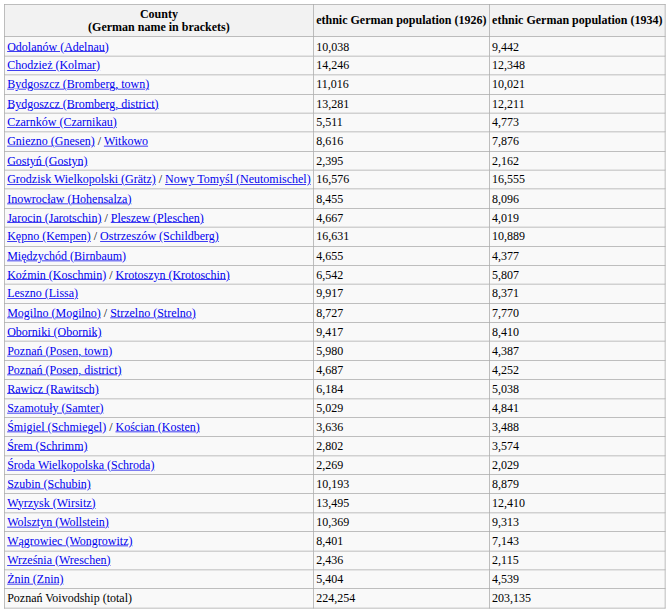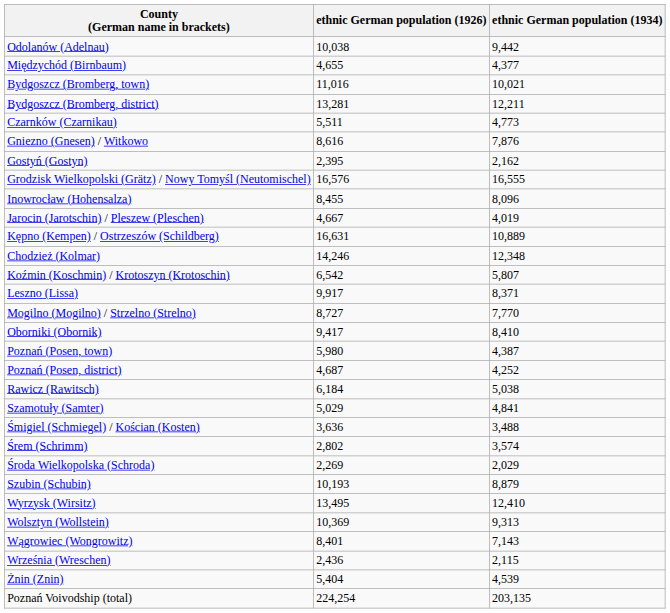 <table class="wikitable">
 <tr style="width:80px">
 <th>County<br>(German name in brackets)</th>
 <th>ethnic German population (1926)</th>
 <th>ethnic German population (1934)</th>
 </tr>
 <tr>
 <td><a href='#'>Odolanów (Adelnau)</a></td>
 <td>10,038</td>
 <td>9,442</td>
 </tr>
 <tr>
-<td><a href='#'>Chodzież (Kolmar)</a></td>
-<td>14,246</td>
-<td>12,348</td>
+<td><a href='#'>Międzychód (Birnbaum)</a></td>
+<td>4,655</td>
+<td>4,377</td>
 </tr>
 <tr>
 <td><a href='#'> Bydgoszcz (Bromberg, town)</a></td>
 <td>11,016</td>
 <td>10,021</td>
 </tr>
 <tr>
 <td><a href='#'> Bydgoszcz (Bromberg, district)</a></td>
 <td>13,281</td>
 <td>12,211</td>
 </tr>
 <tr>
 <td><a href='#'>Czarnków (Czarnikau)</a></td>
 <td>5,511</td>
 <td>4,773</td>
 </tr>
 <tr>
 <td><a href='#'> Gniezno (Gnesen)</a> / <a href='#'>Witkowo</a></td>
 <td>8,616</td>
 <td>7,876</td>
 </tr>
 <tr>
 <td><a href='#'> Gostyń (Gostyn)</a></td>
 <td>2,395</td>
 <td>2,162</td>
 </tr>
 <tr>
 <td><a href='#'>Grodzisk Wielkopolski (Grätz)</a> / <a href='#'>Nowy Tomyśl (Neutomischel)</a></td>
 <td>16,576</td>
 <td>16,555</td>
 </tr>
 <tr>
 <td><a href='#'>Inowrocław (Hohensalza)</a></td>
 <td>8,455</td>
 <td>8,096</td>
 </tr>
 <tr>
 <td><a href='#'> Jarocin (Jarotschin)</a> / <a href='#'>Pleszew (Pleschen)</a></td>
 <td>4,667</td>
 <td>4,019</td>
 </tr>
 <tr>
 <td><a href='#'> Kępno (Kempen)</a> / <a href='#'>Ostrzeszów (Schildberg)</a></td>
 <td>16,631</td>
 <td>10,889</td>
 </tr>
 <tr>
-<td><a href='#'>Międzychód (Birnbaum)</a></td>
-<td>4,655</td>
-<td>4,377</td>
+<td><a href='#'>Chodzież (Kolmar)</a></td>
+<td>14,246</td>
+<td>12,348</td>
 </tr>
 <tr>
 <td><a href='#'>Koźmin (Koschmin)</a> / <a href='#'>Krotoszyn (Krotoschin)</a></td>
 <td>6,542</td>
 <td>5,807</td>
 </tr>
 <tr>
 <td><a href='#'>Leszno (Lissa)</a></td>
 <td>9,917</td>
 <td>8,371</td>
 </tr>
 <tr>
 <td><a href='#'>Mogilno (Mogilno)</a> / <a href='#'>Strzelno (Strelno)</a></td>
 <td>8,727</td>
 <td>7,770</td>
 </tr>
 <tr>
 <td><a href='#'>Oborniki (Obornik)</a></td>
 <td>9,417</td>
 <td>8,410</td>
 </tr>
 <tr>
 <td><a href='#'>Poznań (Posen, town)</a></td>
 <td>5,980</td>
 <td>4,387</td>
 </tr>
 <tr>
 <td><a href='#'>Poznań (Posen, district)</a></td>
 <td>4,687</td>
 <td>4,252</td>
 </tr>
 <tr>
 <td><a href='#'>Rawicz (Rawitsch)</a></td>
 <td>6,184</td>
 <td>5,038</td>
 </tr>
 <tr>
 <td><a href='#'>Szamotuły (Samter)</a></td>
 <td>5,029</td>
 <td>4,841</td>
 </tr>
 <tr>
 <td><a href='#'>Śmigiel (Schmiegel)</a> / <a href='#'> Kościan (Kosten)</a></td>
 <td>3,636</td>
 <td>3,488</td>
 </tr>
 <tr>
 <td><a href='#'>Śrem (Schrimm)</a></td>
 <td>2,802</td>
 <td>3,574</td>
 </tr>
 <tr>
 <td><a href='#'> Środa Wielkopolska (Schroda)</a></td>
 <td>2,269</td>
 <td>2,029</td>
 </tr>
 <tr>
 <td><a href='#'>Szubin (Schubin)</a></td>
 <td>10,193</td>
 <td>8,879</td>
 </tr>
 <tr>
 <td><a href='#'>Wyrzysk (Wirsitz)</a></td>
 <td>13,495</td>
 <td>12,410</td>
 </tr>
 <tr>
 <td><a href='#'>Wolsztyn (Wollstein)</a></td>
 <td>10,369</td>
 <td>9,313</td>
 </tr>
 <tr>
 <td><a href='#'>Wągrowiec (Wongrowitz)</a></td>
 <td>8,401</td>
 <td>7,143</td>
 </tr>
 <tr>
 <td><a href='#'>Września (Wreschen)</a></td>
 <td>2,436</td>
 <td>2,115</td>
 </tr>
 <tr>
 <td><a href='#'> Żnin (Znin)</a></td>
 <td>5,404</td>
 <td>4,539</td>
 </tr>
 <tr>
 <td>Poznań Voivodship (total)</td>
 <td>224,254</td>
 <td>203,135</td>
 </tr>
 </table>
